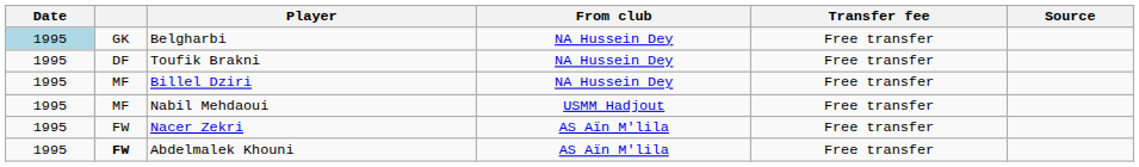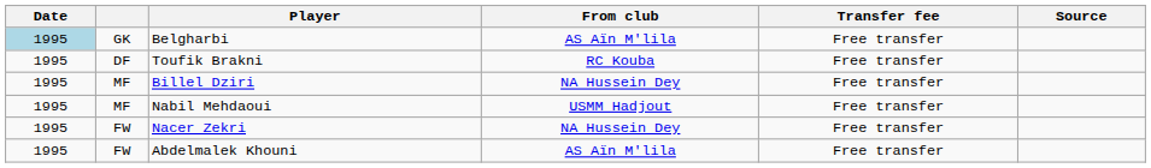 <table class="wikitable sortable" style="width:70%; text-align:center; font-size:85%; text-align:centre;">
 <tr>
 <th><strong>Date</strong></th>
 <th><strong></strong></th>
 <th><strong>Player</strong></th>
 <th><strong>From club</strong></th>
 <th><strong>Transfer fee</strong></th>
 <th><strong>Source</strong></th>
 </tr>
 <tr>
 <td style="background: lightblue;">1995</td>
 <td>GK</td>
 <td align="left"> Belgharbi</td>
-<td><a href='#'>NA Hussein Dey</a></td>
+<td><a href='#'>AS Aïn M'lila</a></td>
 <td>Free transfer</td>
 <td></td>
 </tr>
 <tr>
 <td>1995</td>
 <td>DF</td>
 <td align="left"> Toufik Brakni</td>
-<td><a href='#'>NA Hussein Dey</a></td>
+<td><a href='#'>RC Kouba</a></td>
 <td>Free transfer</td>
 <td></td>
 </tr>
 <tr>
 <td>1995</td>
 <td>MF</td>
 <td align="left"> <a href='#'>Billel Dziri</a></td>
 <td><a href='#'>NA Hussein Dey</a></td>
 <td>Free transfer</td>
 <td></td>
 </tr>
 <tr>
 <td>1995</td>
 <td>MF</td>
 <td align="left"> Nabil Mehdaoui</td>
 <td><a href='#'>USMM Hadjout</a></td>
 <td>Free transfer</td>
 <td></td>
 </tr>
 <tr>
 <td>1995</td>
 <td>FW</td>
 <td align="left"> <a href='#'>Nacer Zekri</a></td>
-<td><a href='#'>AS Aïn M'lila</a></td>
+<td><a href='#'>NA Hussein Dey</a></td>
 <td>Free transfer</td>
 <td></td>
 </tr>
 <tr>
 <td>1995</td>
-<td><strong>FW</strong></td>
+<td>FW</td>
 <td align="left"> Abdelmalek Khouni</td>
 <td><a href='#'>AS Aïn M'lila</a></td>
 <td>Free transfer</td>
 <td></td>
 </tr>
 </table>
